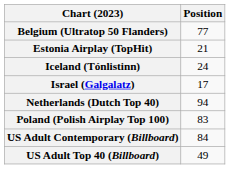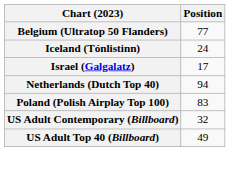 <table class="wikitable sortable plainrowheaders" style="text-align:center">
 <tr>
 <th scope="col">Chart (2023)</th>
 <th scope="col">Position</th>
 </tr>
 <tr>
 <th scope="row">Belgium (Ultratop 50 Flanders)</th>
 <td>77</td>
-</tr>
-<tr>
-<th scope="row">Estonia Airplay (TopHit)</th>
-<td>21</td>
 </tr>
 <tr>
 <th scope="row">Iceland (Tónlistinn)</th>
 <td>24</td>
 </tr>
 <tr>
 <th scope="row">Israel (<a href='#'>Galgalatz</a>)</th>
 <td>17</td>
 </tr>
 <tr>
 <th scope="row">Netherlands (Dutch Top 40)</th>
 <td>94</td>
 </tr>
 <tr>
 <th scope="row">Poland (Polish Airplay Top 100)</th>
 <td>83</td>
 </tr>
 <tr>
 <th scope="row">US Adult Contemporary (<em>Billboard</em>)</th>
-<td>84</td>
+<td>32</td>
 </tr>
 <tr>
 <th scope="row">US Adult Top 40 (<em>Billboard</em>)</th>
 <td>49</td>
 </tr>
 </table>
